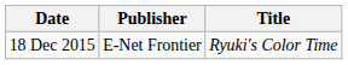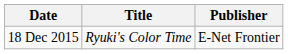 <table class="wikitable">
 <tr>
 <th>Date</th>
+<th>Title</th>
 <th>Publisher</th>
-<th>Title</th>
 </tr>
 <tr>
 <td>18 Dec 2015</td>
+<td><em>Ryuki's Color Time</em></td>
 <td>E-Net Frontier</td>
-<td><em>Ryuki's Color Time</em></td>
 </tr>
 </table>
